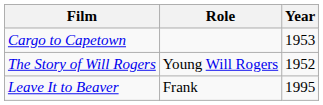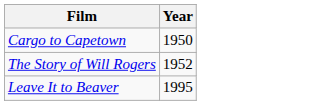 <table class="wikitable">
 <tr>
 <th>Film</th>
-<th>Role</th>
 <th>Year</th>
 </tr>
 <tr>
 <td><em><a href='#'>Cargo to Capetown</a></em></td>
-<td></td>
-<td>1953</td>
+<td>1950</td>
 </tr>
 <tr>
 <td><em><a href='#'>The Story of Will Rogers</a></em></td>
-<td>Young <a href='#'>Will Rogers</a></td>
 <td>1952</td>
 </tr>
 <tr>
 <td><em><a href='#'>Leave It to Beaver</a></em></td>
-<td>Frank</td>
 <td>1995</td>
 </tr>
 </table>
